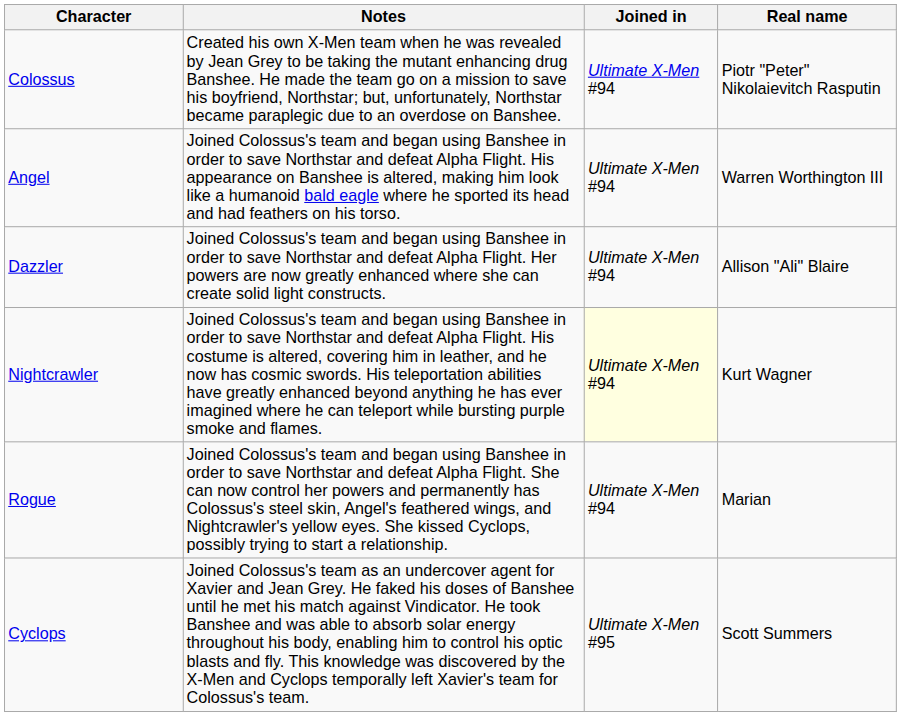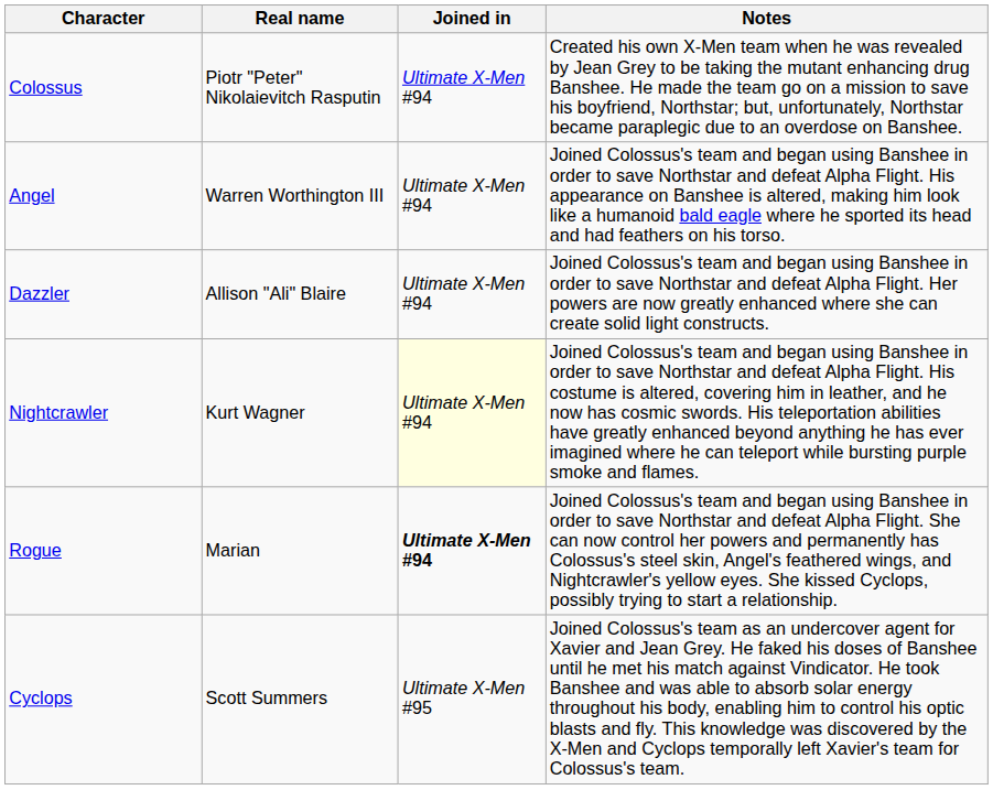 <table class="wikitable" width=100%>
 <tr>
 <th width=20%>Character</th>
+<th width=20%>Real name</th>
+<th width=15%>Joined in</th>
 <th width=45%>Notes</th>
-<th width=15%>Joined in</th>
-<th width=20%>Real name</th>
 </tr>
 <tr>
 <td><a href='#'>Colossus</a></td>
+<td>Piotr "Peter" Nikolaievitch Rasputin</td>
+<td><em><a href='#'>Ultimate X-Men</a></em> #94</td>
 <td>Created his own X-Men team when he was revealed by Jean Grey to be taking the mutant enhancing drug Banshee. He made the team go on a mission to save his boyfriend, Northstar; but, unfortunately, Northstar became paraplegic due to an overdose on Banshee.</td>
-<td><em><a href='#'>Ultimate X-Men</a></em> #94</td>
-<td>Piotr "Peter" Nikolaievitch Rasputin</td>
 </tr>
 <tr>
 <td><a href='#'>Angel</a></td>
+<td>Warren Worthington III</td>
+<td><em>Ultimate X-Men</em> #94</td>
 <td>Joined Colossus's team and began using Banshee in order to save Northstar and defeat Alpha Flight. His appearance on Banshee is altered, making him look like a humanoid <a href='#'>bald eagle</a> where he sported its head and had feathers on his torso.</td>
-<td><em>Ultimate X-Men</em> #94</td>
-<td>Warren Worthington III</td>
 </tr>
 <tr>
 <td><a href='#'>Dazzler</a></td>
+<td>Allison "Ali" Blaire</td>
+<td><em>Ultimate X-Men</em> #94</td>
 <td>Joined Colossus's team and began using Banshee in order to save Northstar and defeat Alpha Flight. Her powers are now greatly enhanced where she can create solid light constructs.</td>
-<td><em>Ultimate X-Men</em> #94</td>
-<td>Allison "Ali" Blaire</td>
 </tr>
 <tr>
 <td><a href='#'>Nightcrawler</a></td>
+<td>Kurt Wagner</td>
+<td style="background: lightyellow;"><em>Ultimate X-Men</em> #94</td>
 <td>Joined Colossus's team and began using Banshee in order to save Northstar and defeat Alpha Flight. His costume is altered, covering him in leather, and he now has cosmic swords. His teleportation abilities have greatly enhanced beyond anything he has ever imagined where he can teleport while bursting purple smoke and flames.</td>
-<td style="background: lightyellow;"><em>Ultimate X-Men</em> #94</td>
-<td>Kurt Wagner</td>
 </tr>
 <tr>
 <td><a href='#'>Rogue</a></td>
+<td>Marian</td>
+<td><strong><em>Ultimate X-Men</em> #94</strong></td>
 <td>Joined Colossus's team and began using Banshee in order to save Northstar and defeat Alpha Flight. She can now control her powers and permanently has Colossus's steel skin, Angel's feathered wings, and Nightcrawler's yellow eyes. She kissed Cyclops, possibly trying to start a relationship.</td>
-<td><em>Ultimate X-Men</em> #94</td>
-<td>Marian</td>
 </tr>
 <tr>
 <td><a href='#'>Cyclops</a></td>
+<td>Scott Summers</td>
+<td><em>Ultimate X-Men</em> #95</td>
 <td>Joined Colossus's team as an undercover agent for Xavier and Jean Grey. He faked his doses of Banshee until he met his match against Vindicator. He took Banshee and was able to absorb solar energy throughout his body, enabling him to control his optic blasts and fly. This knowledge was discovered by the X-Men and Cyclops temporally left Xavier's team for Colossus's team.</td>
-<td><em>Ultimate X-Men</em> #95</td>
-<td>Scott Summers</td>
 </tr>
 </table>
